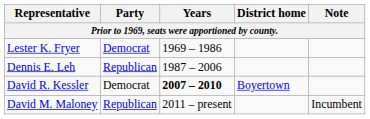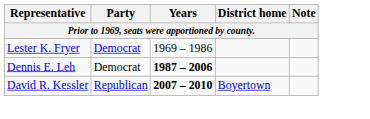 <table class=wikitable>
 <tr valign=bottom>
 <th>Representative</th>
 <th>Party</th>
 <th>Years</th>
 <th>District home</th>
 <th>Note</th>
 </tr>
 <tr>
 <th colspan=5 style="font-size: 80%;"><em>Prior to 1969, seats were apportioned by county.</em></th>
 </tr>
 <tr>
 <td><a href='#'>Lester K. Fryer</a></td>
 <td><a href='#'>Democrat</a></td>
 <td>1969 – 1986</td>
 <td></td>
 <td></td>
 </tr>
 <tr>
 <td><a href='#'>Dennis E. Leh</a></td>
-<td><a href='#'>Republican</a></td>
-<td>1987 – 2006</td>
+<td>Democrat</td>
+<td><strong>1987 – 2006</strong></td>
 <td></td>
 <td></td>
 </tr>
 <tr>
 <td><a href='#'>David R. Kessler</a></td>
-<td>Democrat</td>
+<td><a href='#'>Republican</a></td>
 <td><strong>2007 – 2010</strong></td>
 <td><a href='#'>Boyertown</a></td>
 <td></td>
 </tr>
-<tr>
-<td><a href='#'>David M. Maloney</a></td>
-<td><a href='#'>Republican</a></td>
-<td>2011 – present</td>
-<td></td>
-<td>Incumbent</td>
-</tr>
 </table>
